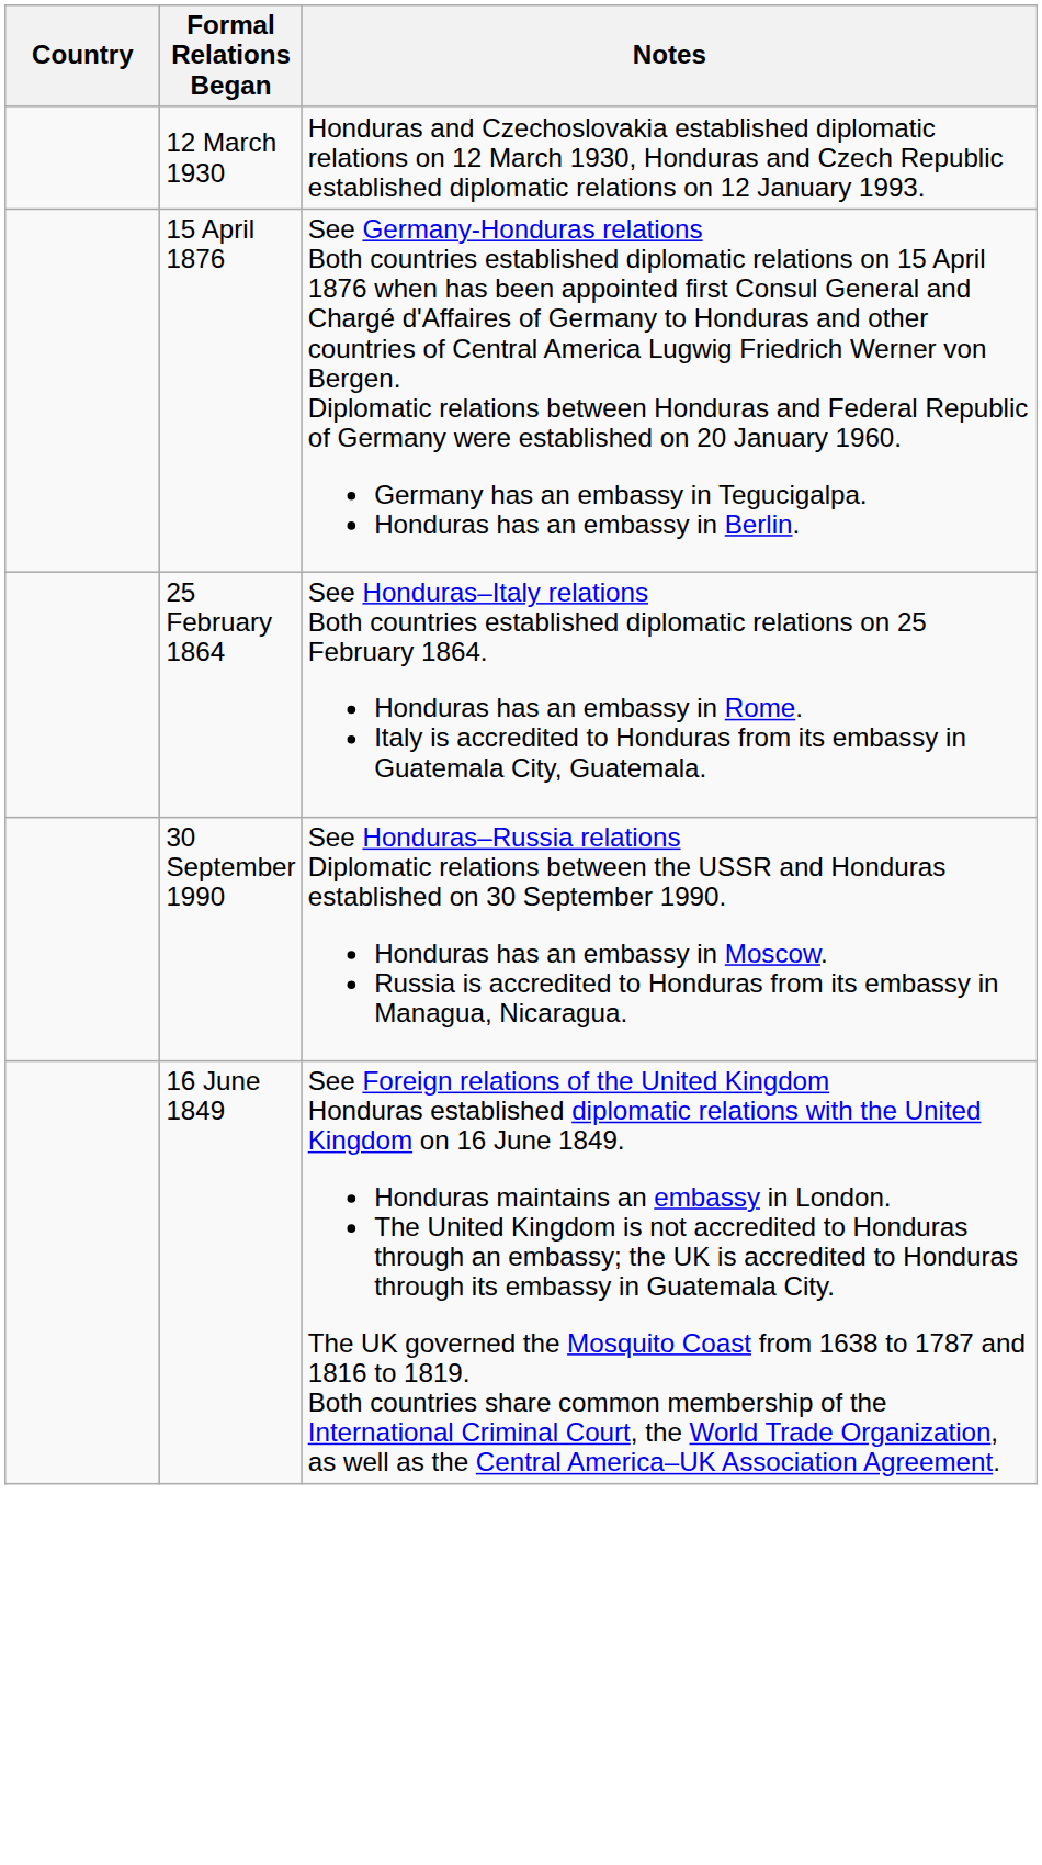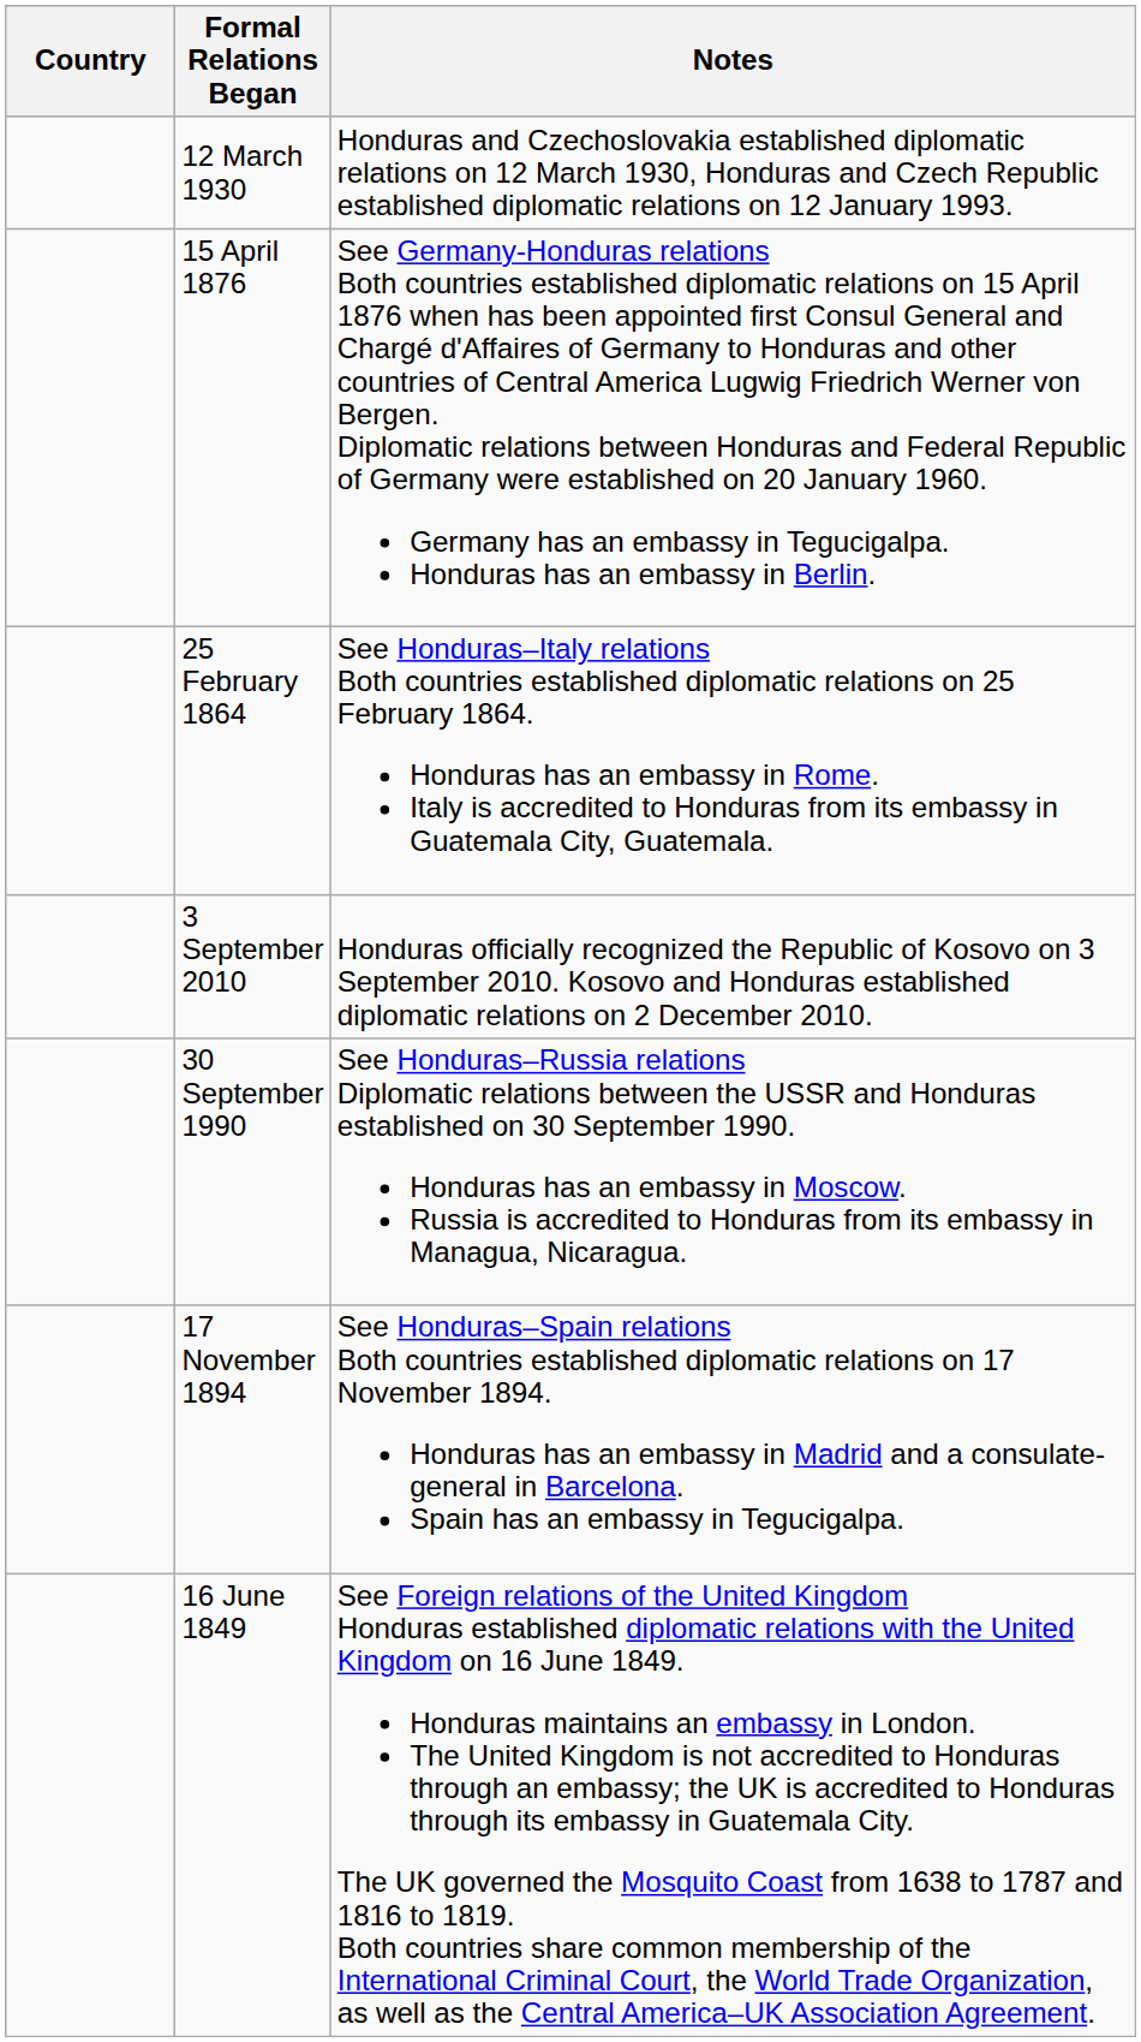 <table class="wikitable sortable" style="width:100%; margin:auto;">
 <tr>
 <th style="width:15%;">Country</th>
 <th style="width:12%;">Formal Relations Began</th>
 <th>Notes</th>
 </tr>
 <tr>
 <td></td>
 <td>12 March 1930</td>
 <td>Honduras and Czechoslovakia established diplomatic relations on 12 March 1930, Honduras and Czech Republic established diplomatic relations on 12 January 1993.</td>
 </tr>
 <tr valign="top">
 <td></td>
 <td>15 April 1876</td>
 <td>See <a href='#'>Germany-Honduras relations</a><br>Both countries established diplomatic relations on 15 April 1876 when has been appointed first Consul General and Chargé d'Affaires of Germany to Honduras and other countries of Central America Lugwig Friedrich Werner von Bergen.<br>Diplomatic relations between Honduras and Federal Republic of Germany  were established on 20 January 1960.<ul><li>Germany has an embassy in Tegucigalpa.</li><li>Honduras has an embassy in <a href='#'>Berlin</a>.</li></ul></td>
 </tr>
 <tr valign="top">
 <td></td>
 <td>25 February 1864</td>
 <td>See <a href='#'>Honduras–Italy relations</a><br>Both countries established diplomatic relations on 25 February 1864.<ul><li>Honduras has an embassy in <a href='#'>Rome</a>.</li><li>Italy is accredited to Honduras from its embassy in Guatemala City, Guatemala.</li></ul></td>
 </tr>
 <tr valign="top">
 <td></td>
+<td>3 September 2010</td>
+<td><br>Honduras officially recognized the Republic of Kosovo on 3 September 2010. Kosovo and Honduras established diplomatic relations on 2 December 2010.</td>
+</tr>
+<tr valign="top">
+<td></td>
 <td>30 September 1990</td>
 <td>See <a href='#'>Honduras–Russia relations</a><br>Diplomatic relations between the USSR and Honduras established on 30 September 1990.<ul><li>Honduras has an embassy in <a href='#'>Moscow</a>.</li><li>Russia is accredited to Honduras from its embassy in Managua, Nicaragua.</li></ul></td>
+</tr>
+<tr valign="top">
+<td></td>
+<td>17 November 1894</td>
+<td>See <a href='#'>Honduras–Spain relations</a><br>Both countries established diplomatic relations on 17 November 1894.<ul><li>Honduras has an embassy in <a href='#'>Madrid</a> and a consulate-general in <a href='#'>Barcelona</a>.</li><li>Spain has an embassy in Tegucigalpa.</li></ul></td>
 </tr>
 <tr valign="top">
 <td></td>
 <td>16 June 1849</td>
 <td>See <a href='#'>Foreign relations of the United Kingdom</a><br>Honduras established <a href='#'>diplomatic relations with the United Kingdom</a> on 16 June 1849.<ul><li>Honduras maintains an <a href='#'>embassy</a> in London.</li><li>The United Kingdom is not accredited to Honduras through an embassy; the UK is accredited to Honduras through its embassy in Guatemala City.</li></ul>The UK governed the <a href='#'>Mosquito Coast</a> from 1638 to 1787 and 1816 to 1819.<br>Both countries share common membership of the <a href='#'>International Criminal Court</a>, the <a href='#'>World Trade Organization</a>, as well as the <a href='#'>Central America–UK Association Agreement</a>.</td>
 </tr>
 </table>
